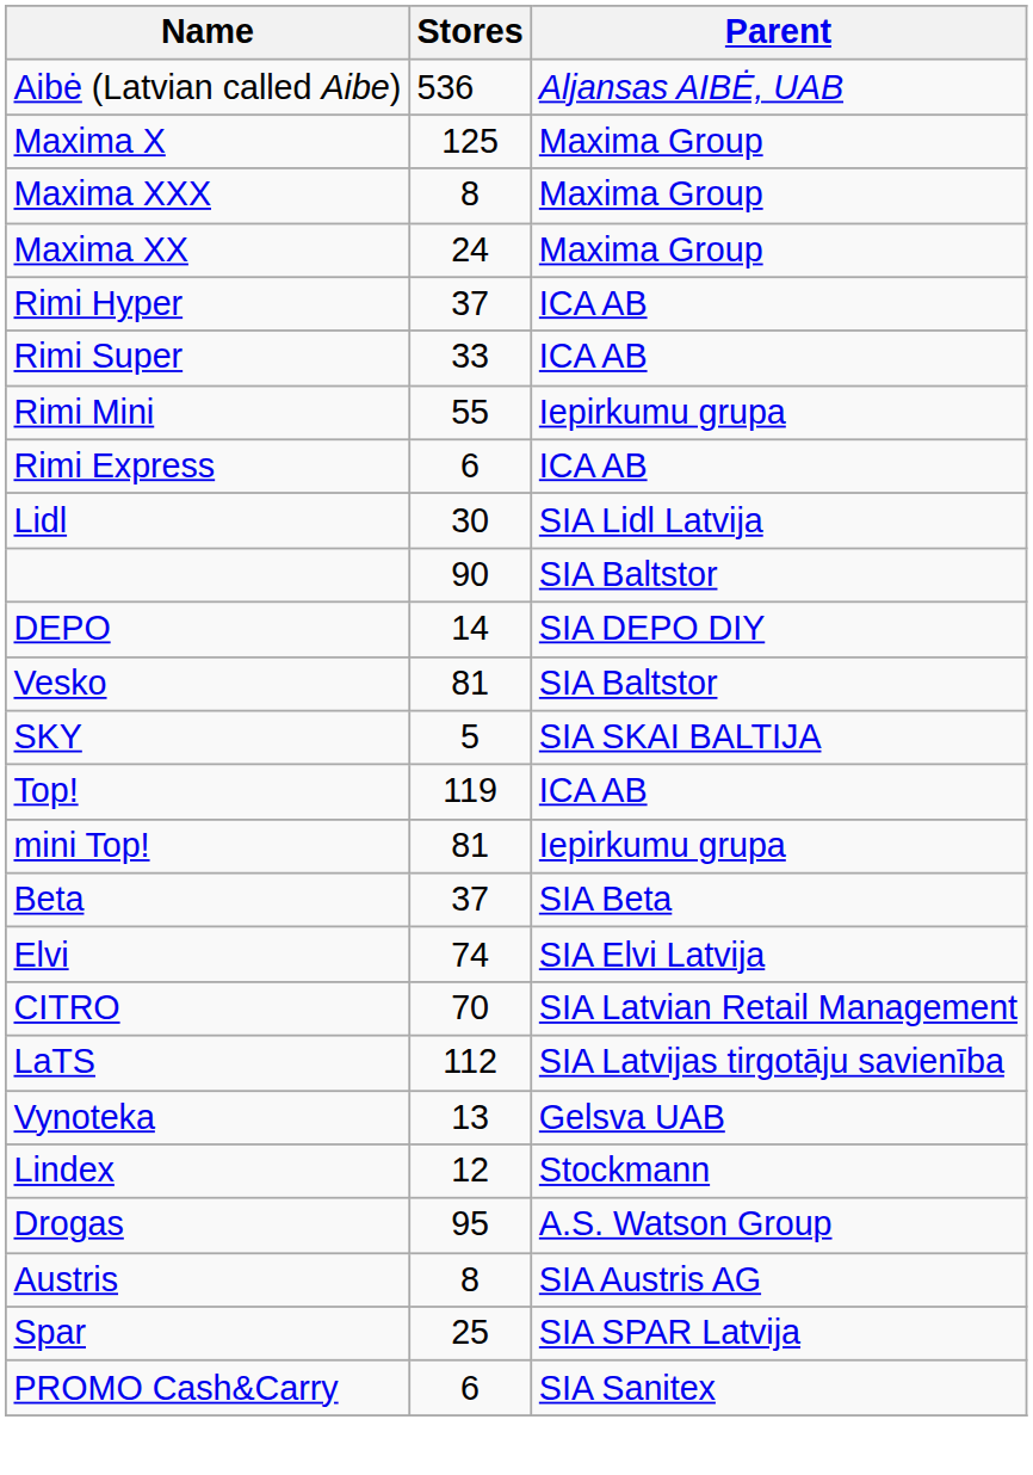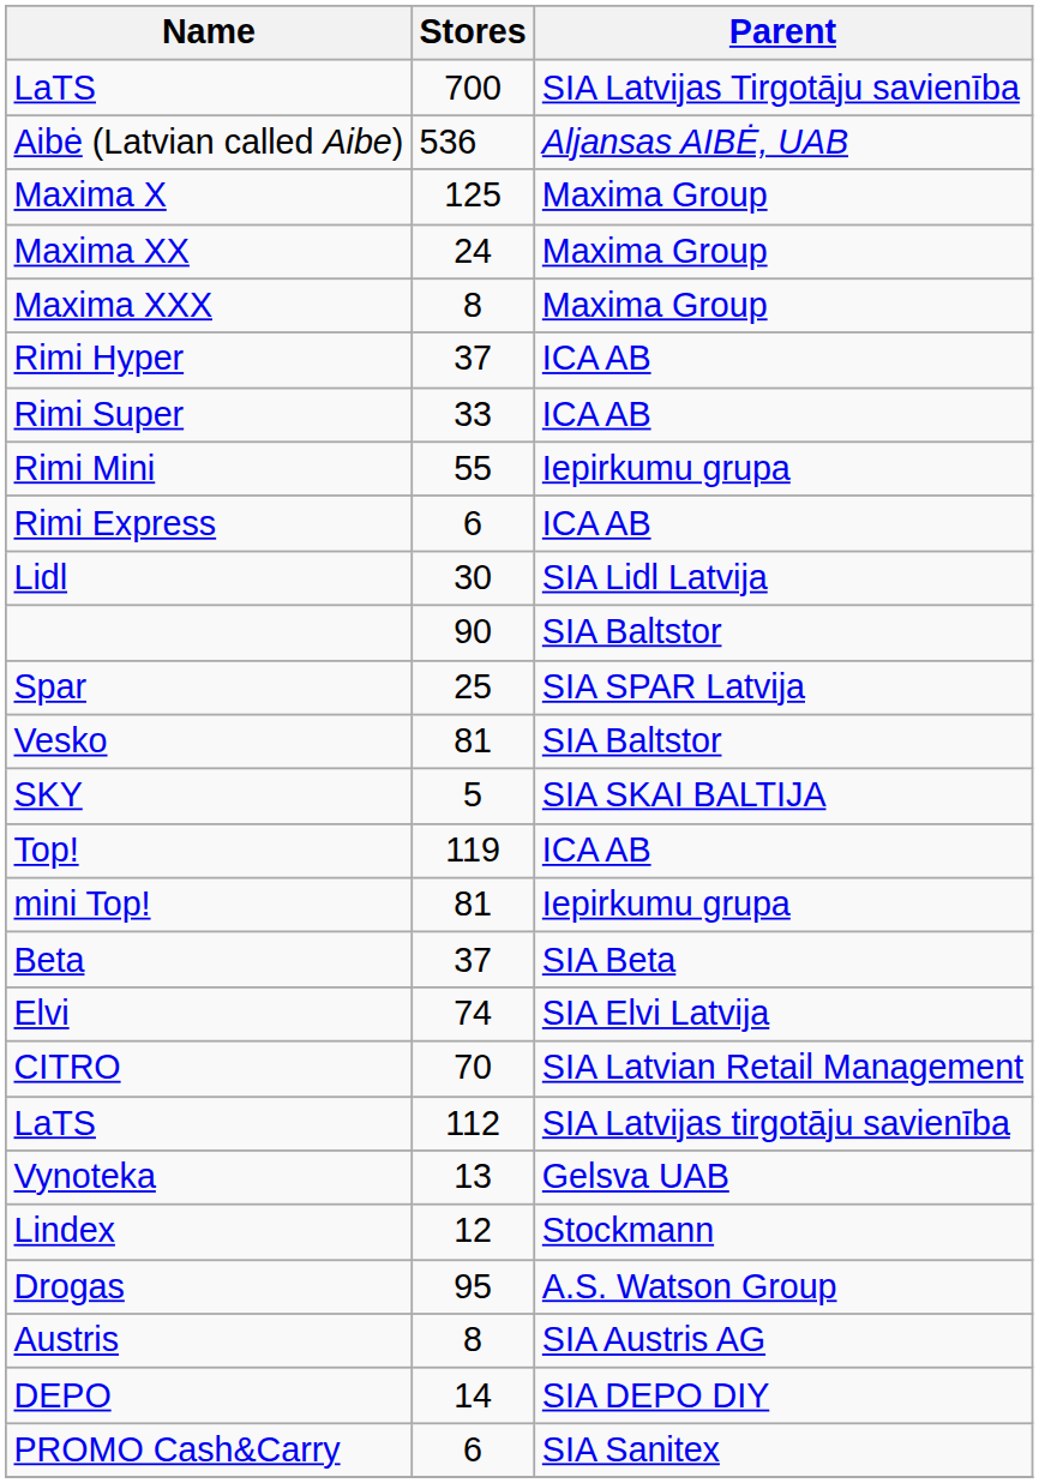 <table class="wikitable sortable">
 <tr>
 <th>Name</th>
 <th>Stores</th>
 <th><a href='#'>Parent</a></th>
+</tr>
+<tr>
+<td><a href='#'>LaTS</a></td>
+<td align="center">700</td>
+<td><a href='#'>SIA Latvijas Tirgotāju savienība</a></td>
 </tr>
 <tr>
 <td><a href='#'>Aibė</a> (Latvian called <em>Aibe</em>)</td>
 <td>536</td>
 <td><em><a href='#'>Aljansas AIBĖ, UAB</a></em></td>
 </tr>
 <tr>
 <td><a href='#'>Maxima X</a></td>
 <td align="center">125</td>
 <td><a href='#'>Maxima Group</a></td>
 </tr>
 <tr>
-<td><a href='#'>Maxima XXX</a></td>
-<td align="center">8</td>
+<td><a href='#'>Maxima XX</a></td>
+<td align="center">24</td>
 <td><a href='#'>Maxima Group</a></td>
 </tr>
 <tr>
-<td><a href='#'>Maxima XX</a></td>
-<td align="center">24</td>
+<td><a href='#'>Maxima XXX</a></td>
+<td align="center">8</td>
 <td><a href='#'>Maxima Group</a></td>
 </tr>
 <tr>
 <td><a href='#'>Rimi Hyper</a></td>
 <td align="center">37</td>
 <td><a href='#'>ICA AB</a></td>
 </tr>
 <tr>
 <td><a href='#'>Rimi Super</a></td>
 <td align="center">33</td>
 <td><a href='#'>ICA AB</a></td>
 </tr>
 <tr>
 <td><a href='#'>Rimi Mini</a></td>
 <td align="center">55</td>
 <td><a href='#'>Iepirkumu grupa</a></td>
 </tr>
 <tr>
 <td><a href='#'>Rimi Express</a></td>
 <td align="center">6</td>
 <td><a href='#'>ICA AB</a></td>
 </tr>
 <tr>
 <td><a href='#'>Lidl</a></td>
 <td align="center">30</td>
 <td><a href='#'>SIA Lidl Latvija</a></td>
 </tr>
 <tr>
 <td></td>
 <td align="center">90</td>
 <td><a href='#'>SIA Baltstor</a></td>
 </tr>
 <tr>
-<td><a href='#'>DEPO</a></td>
-<td align="center">14</td>
-<td><a href='#'>SIA DEPO DIY</a></td>
+<td><a href='#'>Spar</a></td>
+<td align="center">25</td>
+<td><a href='#'>SIA SPAR Latvija</a></td>
 </tr>
 <tr>
 <td><a href='#'>Vesko</a></td>
 <td align="center">81</td>
 <td><a href='#'>SIA Baltstor</a></td>
 </tr>
 <tr>
 <td><a href='#'>SKY</a></td>
 <td align="center">5</td>
 <td><a href='#'>SIA SKAI BALTIJA</a></td>
 </tr>
 <tr>
 <td><a href='#'>Top!</a></td>
 <td align="center">119</td>
 <td><a href='#'>ICA AB</a></td>
 </tr>
 <tr>
 <td><a href='#'>mini Top!</a></td>
 <td align="center">81</td>
 <td><a href='#'>Iepirkumu grupa</a></td>
 </tr>
 <tr>
 <td><a href='#'>Beta</a></td>
 <td align="center">37</td>
 <td><a href='#'>SIA Beta</a></td>
 </tr>
 <tr>
 <td><a href='#'>Elvi</a></td>
 <td align="center">74</td>
 <td><a href='#'>SIA Elvi Latvija</a></td>
 </tr>
 <tr>
 <td><a href='#'>CITRO</a></td>
 <td align="center">70</td>
 <td><a href='#'>SIA Latvian Retail Management</a></td>
 </tr>
 <tr>
 <td><a href='#'>LaTS</a></td>
 <td align="center">112</td>
 <td><a href='#'>SIA Latvijas tirgotāju savienība</a></td>
 </tr>
 <tr>
 <td><a href='#'>Vynoteka</a></td>
 <td style="text-align:center;">13</td>
 <td><a href='#'>Gelsva UAB</a></td>
 </tr>
 <tr>
 <td><a href='#'>Lindex</a></td>
 <td style="text-align:center;">12</td>
 <td><a href='#'>Stockmann</a></td>
 </tr>
 <tr>
 <td><a href='#'>Drogas</a></td>
 <td style="text-align:center;">95</td>
 <td><a href='#'>A.S. Watson Group</a></td>
 </tr>
 <tr>
 <td><a href='#'>Austris</a></td>
 <td align="center">8</td>
 <td><a href='#'>SIA Austris AG</a></td>
 </tr>
 <tr>
-<td><a href='#'>Spar</a></td>
-<td align="center">25</td>
-<td><a href='#'>SIA SPAR Latvija</a></td>
+<td><a href='#'>DEPO</a></td>
+<td align="center">14</td>
+<td><a href='#'>SIA DEPO DIY</a></td>
 </tr>
 <tr>
 <td><a href='#'>PROMO Cash&Carry</a></td>
 <td style="text-align:center;">6</td>
 <td><a href='#'>SIA Sanitex</a></td>
 </tr>
 <tr>
 </tr>
 </table>
